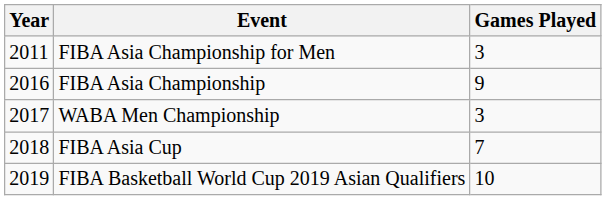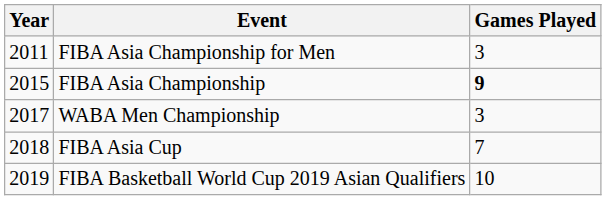 <table class="wikitable sortable">
 <tr>
 <th>Year</th>
 <th>Event</th>
 <th>Games Played</th>
 </tr>
 <tr>
 <td>2011</td>
 <td>FIBA Asia Championship for Men</td>
 <td>3</td>
 </tr>
 <tr>
-<td>2016</td>
+<td>2015</td>
 <td>FIBA Asia Championship</td>
-<td>9</td>
+<td><strong>9</strong></td>
 </tr>
 <tr>
 <td>2017</td>
 <td>WABA Men Championship</td>
 <td>3</td>
 </tr>
 <tr>
 <td>2018</td>
 <td>FIBA Asia Cup</td>
 <td>7</td>
 </tr>
 <tr>
 <td>2019</td>
 <td>FIBA Basketball World Cup 2019 Asian Qualifiers</td>
 <td>10</td>
 </tr>
 </table>
